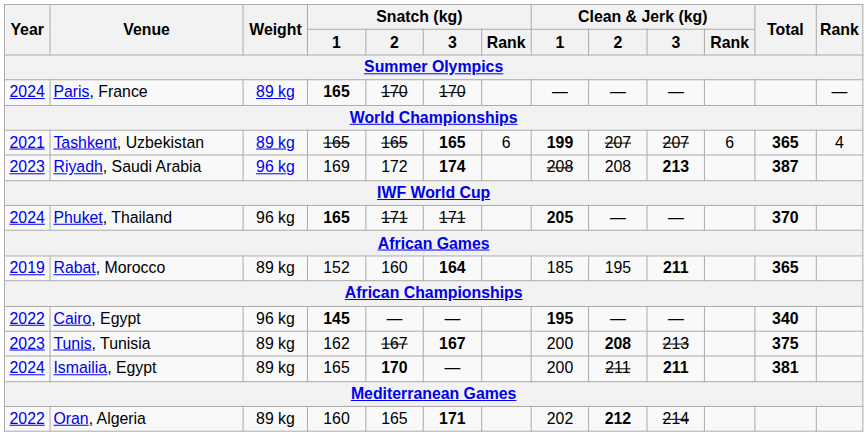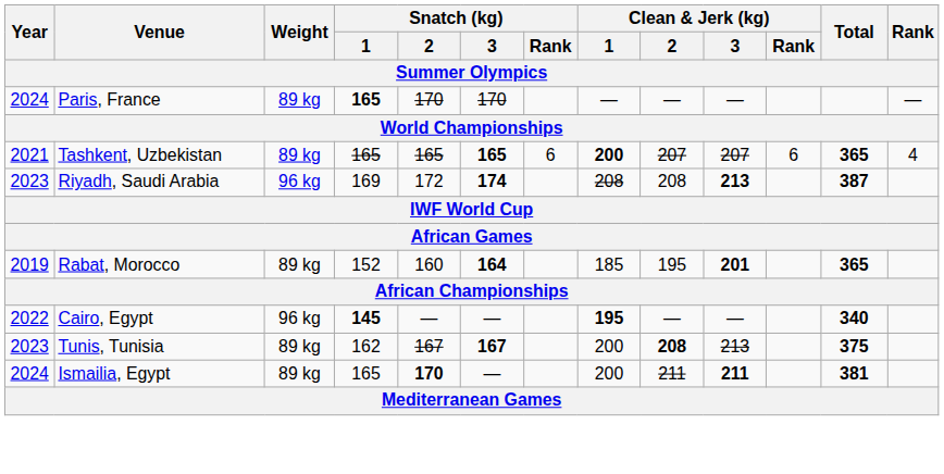 <table class = "wikitable" style="text-align:center;">
 <tr>
 <th rowspan=2 width=40>Year</th>
 <th rowspan=2 width=250>Venue</th>
 <th rowspan=2 width=60>Weight</th>
 <th colspan=4>Snatch (kg)</th>
 <th colspan=4>Clean & Jerk (kg)</th>
 <th rowspan=2 width=65>Total</th>
 <th rowspan=2 width=40>Rank</th>
 </tr>
 <tr>
 <th width=65>1</th>
 <th width=65>2</th>
 <th width=65>3</th>
 <th width=45>Rank</th>
 <th width=65>1</th>
 <th width=65>2</th>
 <th width=65>3</th>
 <th width=45>Rank</th>
 </tr>
 <tr>
 <th colspan=13><a href='#'>Summer Olympics</a></th>
 </tr>
 <tr>
 <td><a href='#'>2024</a></td>
 <td align=left><a href='#'>Paris</a>, France</td>
 <td><a href='#'>89 kg</a></td>
 <td><strong>165</strong></td>
 <td><s>170</s></td>
 <td><s>170</s></td>
 <td></td>
 <td>—</td>
 <td>—</td>
 <td>—</td>
 <td></td>
 <td></td>
 <td>—</td>
 </tr>
 <tr>
 <th colspan=13><a href='#'>World Championships</a></th>
 </tr>
 <tr>
 <td><a href='#'>2021</a></td>
 <td align=left><a href='#'>Tashkent</a>, Uzbekistan</td>
 <td><a href='#'>89 kg</a></td>
 <td><s>165</s></td>
 <td><s>165</s></td>
 <td><strong>165</strong></td>
 <td>6</td>
-<td><strong>199</strong></td>
+<td><strong>200</strong></td>
 <td><s>207</s></td>
 <td><s>207</s></td>
 <td>6</td>
 <td><strong>365</strong></td>
 <td>4</td>
 </tr>
 <tr>
 <td><a href='#'>2023</a></td>
 <td align=left><a href='#'>Riyadh</a>, Saudi Arabia</td>
 <td><a href='#'>96 kg</a></td>
 <td>169</td>
 <td>172</td>
 <td><strong>174</strong></td>
 <td><strong></strong></td>
 <td><s>208</s></td>
 <td>208</td>
 <td><strong>213</strong></td>
 <td></td>
 <td><strong>387</strong></td>
 <td></td>
 </tr>
 <tr>
 <th colspan=13><a href='#'>IWF World Cup</a></th>
 </tr>
 <tr>
-<td><a href='#'>2024</a></td>
-<td align=left><a href='#'> Phuket</a>, Thailand</td>
-<td>96 kg</td>
-<td><strong>165</strong></td>
-<td><s>171</s></td>
-<td><s>171</s></td>
-<td></td>
-<td><strong>205</strong></td>
-<td>—</td>
-<td>—</td>
-<td></td>
-<td><strong>370</strong></td>
-<td></td>
-</tr>
-<tr>
 <th colspan=13><a href='#'>African Games</a></th>
 </tr>
 <tr>
 <td><a href='#'>2019</a></td>
 <td align=left><a href='#'>Rabat</a>, Morocco</td>
 <td>89 kg</td>
 <td>152</td>
 <td>160</td>
 <td><strong>164</strong></td>
 <td></td>
 <td>185</td>
 <td>195</td>
-<td><strong>211</strong></td>
+<td><strong>201</strong></td>
 <td></td>
 <td><strong>365</strong></td>
 <td></td>
 </tr>
 <tr>
 <th colspan=13><a href='#'>African Championships</a></th>
 </tr>
 <tr>
 <td><a href='#'>2022</a></td>
 <td align=left><a href='#'>Cairo</a>, Egypt</td>
 <td>96 kg</td>
 <td><strong>145</strong></td>
 <td>—</td>
 <td>—</td>
 <td></td>
 <td><strong>195</strong></td>
 <td>—</td>
 <td>—</td>
 <td></td>
 <td><strong>340</strong></td>
 <td></td>
 </tr>
 <tr>
 <td><a href='#'>2023</a></td>
 <td align=left><a href='#'>Tunis</a>, Tunisia</td>
 <td>89 kg</td>
 <td>162</td>
 <td><s>167</s></td>
 <td><strong>167</strong></td>
 <td></td>
 <td>200</td>
 <td><strong>208</strong></td>
 <td><s>213</s></td>
 <td></td>
 <td><strong>375</strong></td>
 <td></td>
 </tr>
 <tr>
 <td><a href='#'>2024</a></td>
 <td align=left><a href='#'>Ismailia</a>, Egypt</td>
 <td>89 kg</td>
 <td>165</td>
 <td><strong>170</strong></td>
 <td>—</td>
 <td></td>
 <td>200</td>
 <td><s>211</s></td>
 <td><strong>211</strong></td>
 <td></td>
 <td><strong>381</strong></td>
 <td></td>
 </tr>
 <tr>
 <th colspan=13><a href='#'>Mediterranean Games</a></th>
 </tr>
-<tr>
-<td><a href='#'>2022</a></td>
-<td align=left><a href='#'>Oran</a>, Algeria</td>
-<td>89 kg</td>
-<td>160</td>
-<td>165</td>
-<td><strong>171</strong></td>
-<td></td>
-<td>202</td>
-<td><strong>212</strong></td>
-<td><s>214</s></td>
-<td></td>
-<td></td>
-<td></td>
-</tr>
 </table>
